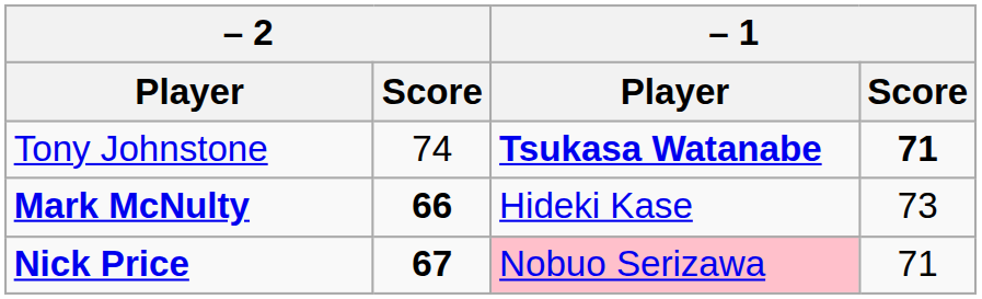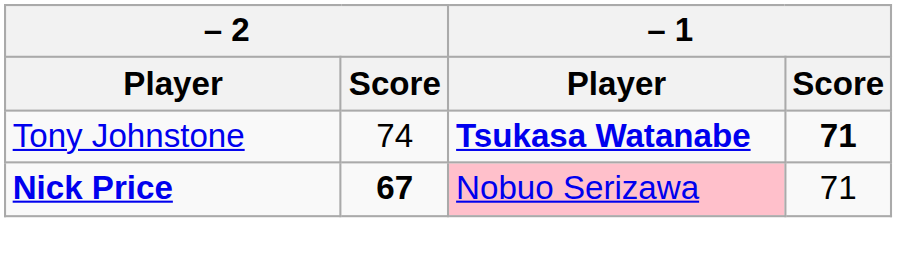 <table class=wikitable>
 <tr>
 <th colspan=2> – 2</th>
 <th colspan=2> – 1</th>
 </tr>
 <tr>
 <th width=155>Player</th>
 <th>Score</th>
 <th width=155>Player</th>
 <th>Score</th>
 </tr>
 <tr>
 <td><a href='#'>Tony Johnstone</a></td>
 <td align=center>74</td>
 <td><strong><a href='#'>Tsukasa Watanabe</a></strong></td>
 <td align=center><strong>71</strong></td>
 </tr>
 <tr>
-<td><strong><a href='#'>Mark McNulty</a></strong></td>
-<td align=center><strong>66</strong></td>
-<td><a href='#'>Hideki Kase</a></td>
-<td align=center>73</td>
-</tr>
-<tr>
 <td><strong><a href='#'>Nick Price</a></strong></td>
 <td align=center><strong>67</strong></td>
 <td style="background: pink;"><a href='#'>Nobuo Serizawa</a></td>
 <td align=center>71</td>
 </tr>
 </table>
